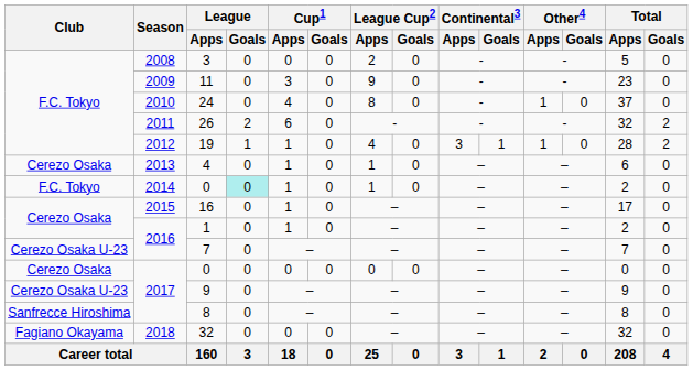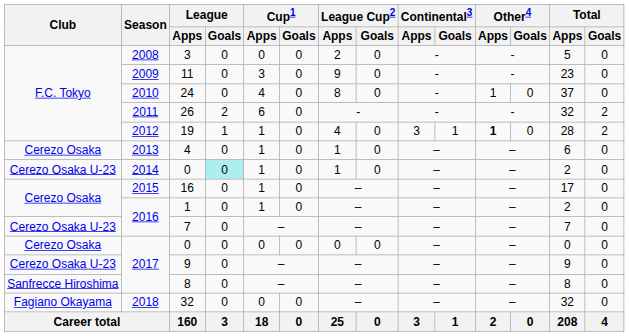 <table class="wikitable" style="text-align:center;">
 <tr>
 <th rowspan="2">Club</th>
 <th rowspan="2">Season</th>
 <th colspan="2">League</th>
 <th colspan="2">Cup<sup><a href='#'>1</a></sup></th>
 <th colspan="2">League Cup<sup><a href='#'>2</a></sup></th>
 <th colspan="2">Continental<sup><a href='#'>3</a></sup></th>
 <th colspan="2">Other<sup><a href='#'>4</a></sup></th>
 <th colspan="2">Total</th>
 </tr>
 <tr>
 <th>Apps</th>
 <th>Goals</th>
 <th>Apps</th>
 <th>Goals</th>
 <th>Apps</th>
 <th>Goals</th>
 <th>Apps</th>
 <th>Goals</th>
 <th>Apps</th>
 <th>Goals</th>
 <th>Apps</th>
 <th>Goals</th>
 </tr>
 <tr>
 <td rowspan="5"><a href='#'>F.C. Tokyo</a></td>
 <td><a href='#'>2008</a></td>
 <td>3</td>
 <td>0</td>
 <td>0</td>
 <td>0</td>
 <td>2</td>
 <td>0</td>
 <td colspan="2">-</td>
 <td colspan="2">-</td>
 <td>5</td>
 <td>0</td>
 </tr>
 <tr>
 <td><a href='#'>2009</a></td>
 <td>11</td>
 <td>0</td>
 <td>3</td>
 <td>0</td>
 <td>9</td>
 <td>0</td>
 <td colspan="2">-</td>
 <td colspan="2">-</td>
 <td>23</td>
 <td>0</td>
 </tr>
 <tr>
 <td><a href='#'>2010</a></td>
 <td>24</td>
 <td>0</td>
 <td>4</td>
 <td>0</td>
 <td>8</td>
 <td>0</td>
 <td colspan="2">-</td>
 <td>1</td>
 <td>0</td>
 <td>37</td>
 <td>0</td>
 </tr>
 <tr>
 <td><a href='#'>2011</a></td>
 <td>26</td>
 <td>2</td>
 <td>6</td>
 <td>0</td>
 <td colspan="2">-</td>
 <td colspan="2">-</td>
 <td colspan="2">-</td>
 <td>32</td>
 <td>2</td>
 </tr>
 <tr>
 <td><a href='#'>2012</a></td>
 <td>19</td>
 <td>1</td>
 <td>1</td>
 <td>0</td>
 <td>4</td>
 <td>0</td>
 <td>3</td>
 <td>1</td>
-<td>1</td>
+<td><strong>1</strong></td>
 <td>0</td>
 <td>28</td>
 <td>2</td>
 </tr>
 <tr>
 <td><a href='#'>Cerezo Osaka</a></td>
 <td><a href='#'>2013</a></td>
 <td>4</td>
 <td>0</td>
 <td>1</td>
 <td>0</td>
 <td>1</td>
 <td>0</td>
 <td colspan="2">–</td>
 <td colspan="2">–</td>
 <td>6</td>
 <td>0</td>
 </tr>
 <tr>
-<td><a href='#'>F.C. Tokyo</a></td>
+<td><a href='#'>Cerezo Osaka U-23</a></td>
 <td><a href='#'>2014</a></td>
 <td>0</td>
 <td style="background: paleturquoise;">0</td>
 <td>1</td>
 <td>0</td>
 <td>1</td>
 <td>0</td>
 <td colspan="2">–</td>
 <td colspan="2">–</td>
 <td>2</td>
 <td>0</td>
 </tr>
 <tr>
 <td rowspan="2"><a href='#'>Cerezo Osaka</a></td>
 <td><a href='#'>2015</a></td>
 <td>16</td>
 <td>0</td>
 <td>1</td>
 <td>0</td>
 <td colspan="2">–</td>
 <td colspan="2">–</td>
 <td colspan="2">–</td>
 <td>17</td>
 <td>0</td>
 </tr>
 <tr>
 <td rowspan="2"><a href='#'>2016</a></td>
 <td>1</td>
 <td>0</td>
 <td>1</td>
 <td>0</td>
 <td colspan="2">–</td>
 <td colspan="2">–</td>
 <td colspan="2">–</td>
 <td>2</td>
 <td>0</td>
 </tr>
 <tr>
 <td><a href='#'>Cerezo Osaka U-23</a></td>
 <td>7</td>
 <td>0</td>
 <td colspan="2">–</td>
 <td colspan="2">–</td>
 <td colspan="2">–</td>
 <td colspan="2">–</td>
 <td>7</td>
 <td>0</td>
 </tr>
 <tr>
 <td><a href='#'>Cerezo Osaka</a></td>
 <td rowspan="3"><a href='#'>2017</a></td>
 <td>0</td>
 <td>0</td>
 <td>0</td>
 <td>0</td>
 <td>0</td>
 <td>0</td>
 <td colspan="2">–</td>
 <td colspan="2">–</td>
 <td>0</td>
 <td>0</td>
 </tr>
 <tr>
 <td><a href='#'>Cerezo Osaka U-23</a></td>
 <td>9</td>
 <td>0</td>
 <td colspan="2">–</td>
 <td colspan="2">–</td>
 <td colspan="2">–</td>
 <td colspan="2">–</td>
 <td>9</td>
 <td>0</td>
 </tr>
 <tr>
 <td><a href='#'>Sanfrecce Hiroshima</a></td>
 <td>8</td>
 <td>0</td>
 <td colspan="2">–</td>
 <td colspan="2">–</td>
 <td colspan="2">–</td>
 <td colspan="2">–</td>
 <td>8</td>
 <td>0</td>
 </tr>
 <tr>
 <td rowspan=1><a href='#'>Fagiano Okayama</a></td>
 <td><a href='#'>2018</a></td>
 <td>32</td>
 <td>0</td>
 <td>0</td>
 <td>0</td>
 <td colspan="2">–</td>
 <td colspan="2">–</td>
 <td colspan="2">–</td>
 <td>32</td>
 <td>0</td>
 </tr>
 <tr>
 <th colspan="2">Career total</th>
 <th>160</th>
 <th>3</th>
 <th>18</th>
 <th>0</th>
 <th>25</th>
 <th>0</th>
 <th>3</th>
 <th>1</th>
 <th>2</th>
 <th>0</th>
 <th>208</th>
 <th>4</th>
 </tr>
 </table>
